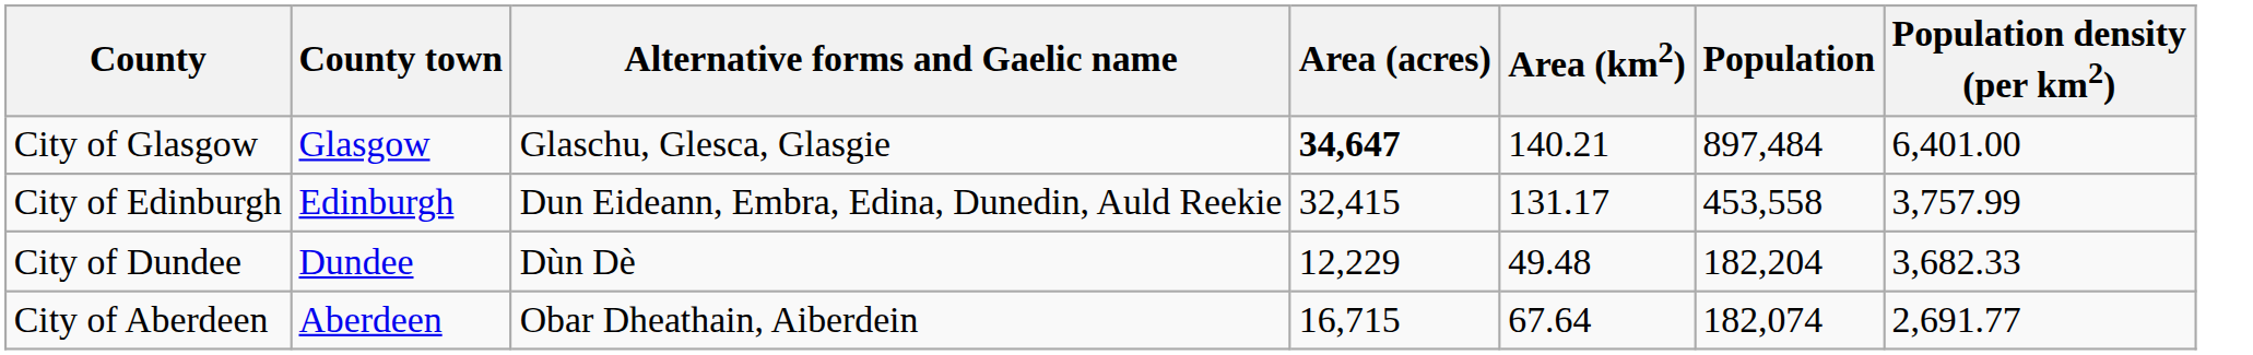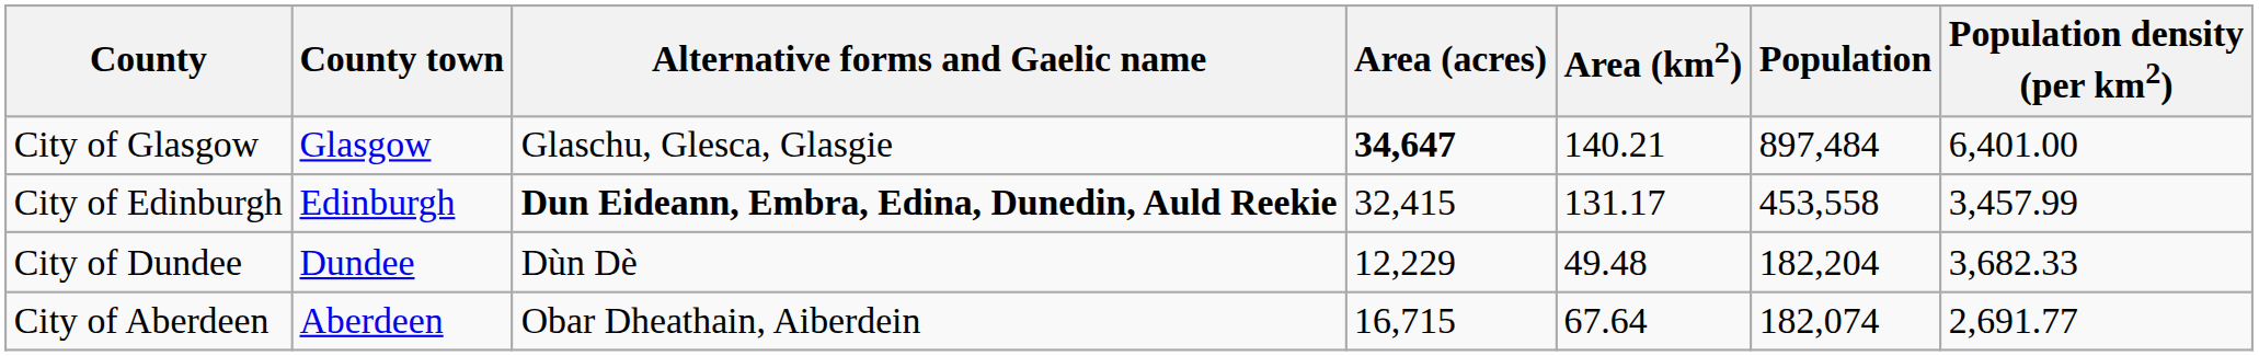 <table class="wikitable sortable">
 <tr>
 <th>County</th>
 <th>County town</th>
 <th>Alternative forms and Gaelic name</th>
 <th>Area (acres)</th>
 <th>Area (km<sup>2</sup>)</th>
 <th>Population</th>
 <th>Population density<br>(per km<sup>2</sup>)</th>
 </tr>
 <tr>
 <td>City of Glasgow</td>
 <td><a href='#'>Glasgow</a></td>
 <td>Glaschu, Glesca, Glasgie</td>
 <td><strong>34,647</strong></td>
 <td>140.21</td>
 <td>897,484</td>
 <td>6,401.00</td>
 </tr>
 <tr>
 <td>City of Edinburgh</td>
 <td><a href='#'>Edinburgh</a></td>
-<td>Dun Eideann, Embra, Edina, Dunedin, Auld Reekie</td>
+<td><strong>Dun Eideann, Embra, Edina, Dunedin, Auld Reekie</strong></td>
 <td>32,415</td>
 <td>131.17</td>
 <td>453,558</td>
-<td>3,757.99</td>
+<td>3,457.99</td>
 </tr>
 <tr>
 <td>City of Dundee</td>
 <td><a href='#'>Dundee</a></td>
 <td>Dùn Dè</td>
 <td>12,229</td>
 <td>49.48</td>
 <td>182,204</td>
 <td>3,682.33</td>
 </tr>
 <tr>
 <td>City of Aberdeen</td>
 <td><a href='#'>Aberdeen</a></td>
 <td>Obar Dheathain, Aiberdein</td>
 <td>16,715</td>
 <td>67.64</td>
 <td>182,074</td>
 <td>2,691.77</td>
 </tr>
 </table>
